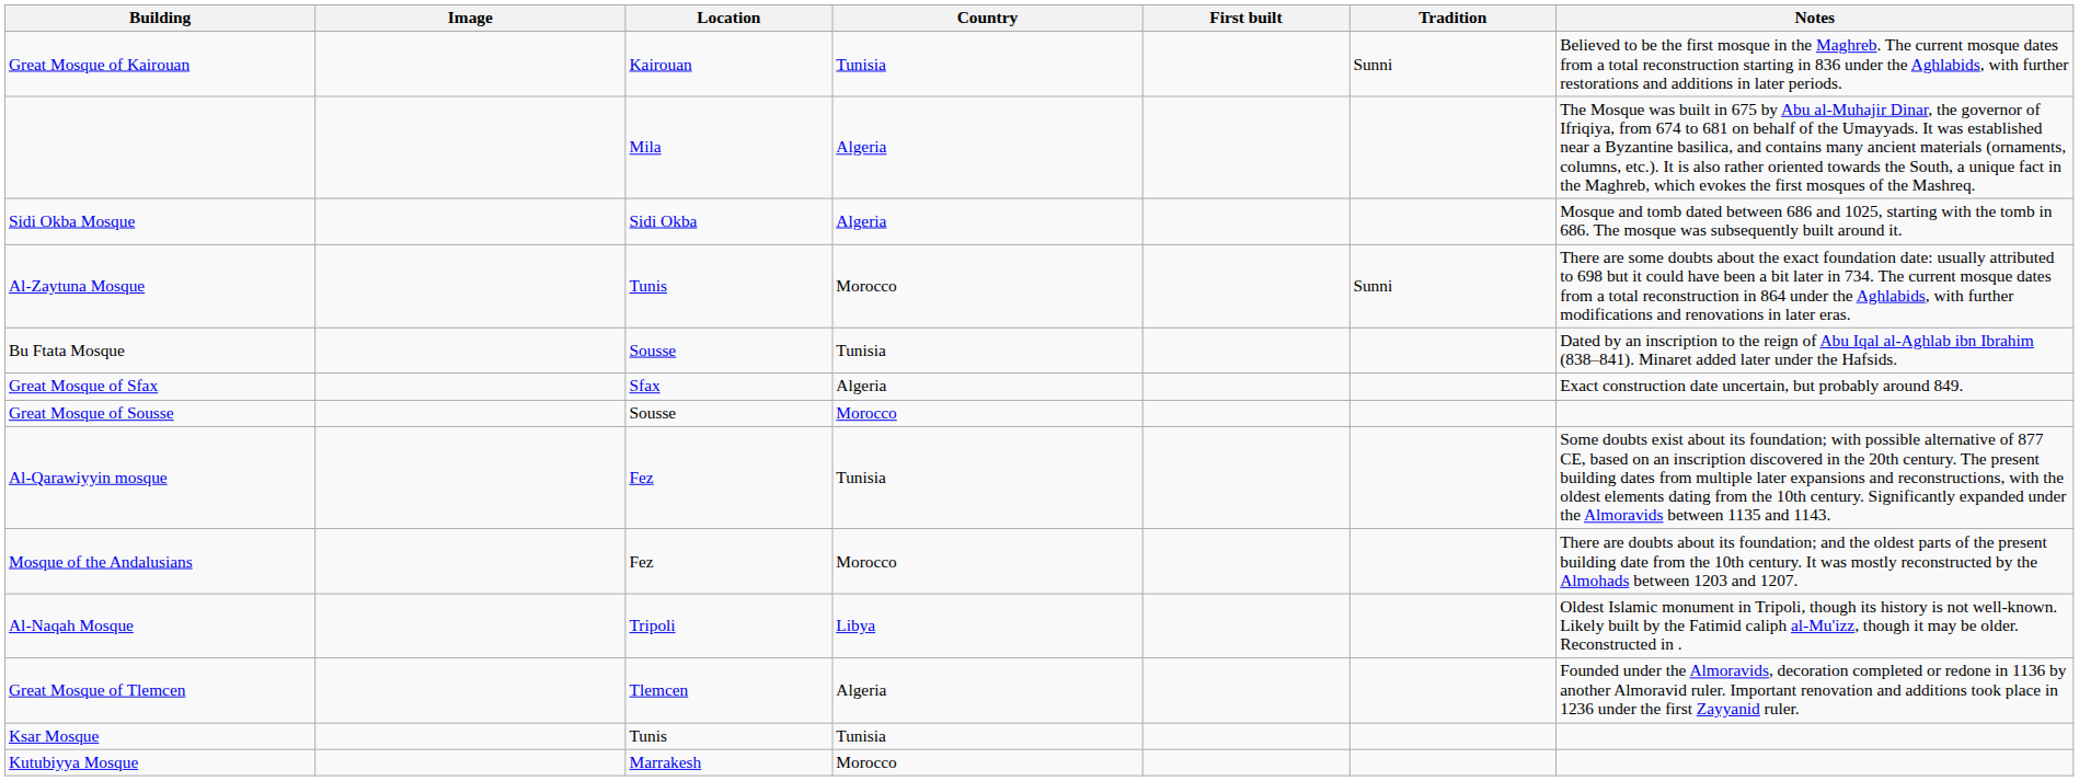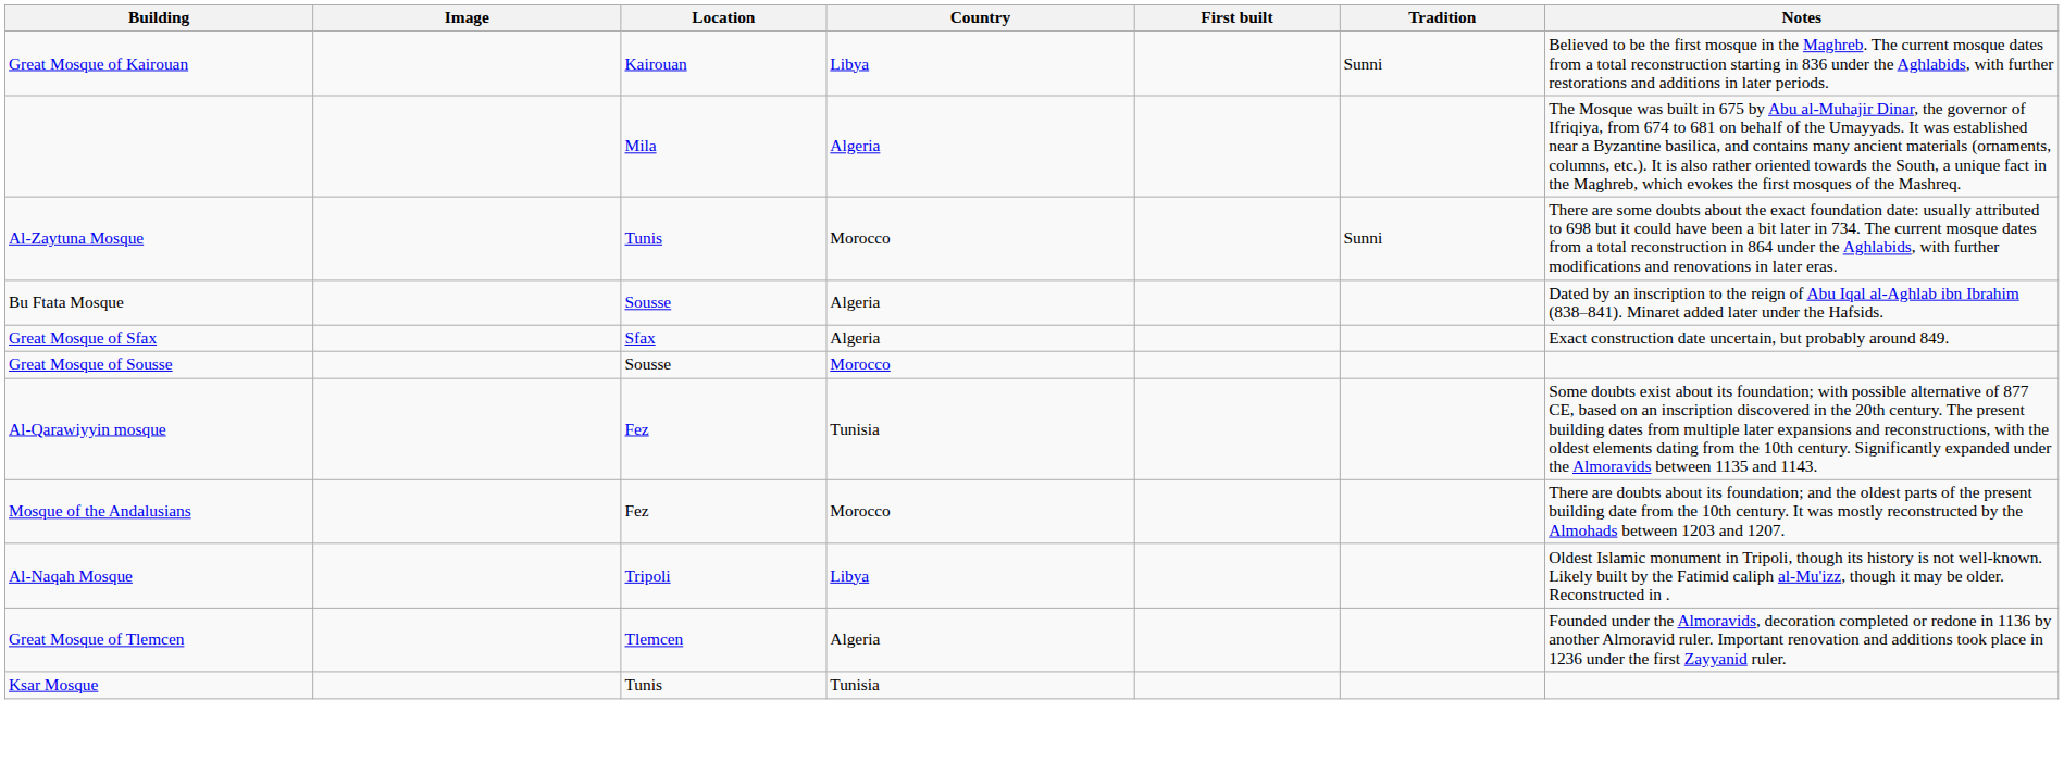 <table class="wikitable sortable">
 <tr>
 <th style="width:15%">Building</th>
 <th class="unsortable"; style="width:15%">Image</th>
 <th style="width:10%">Location</th>
 <th style="width:15%">Country</th>
 <th style="width:10%">First built</th>
 <th style="width:10%">Tradition</th>
 <th class="unsortable"; style="width:25%">Notes</th>
 </tr>
 <tr>
 <td><a href='#'>Great Mosque of Kairouan</a></td>
 <td></td>
 <td><a href='#'>Kairouan</a></td>
-<td><a href='#'>Tunisia</a></td>
+<td><a href='#'>Libya</a></td>
 <td></td>
 <td>Sunni</td>
 <td>Believed to be the first mosque in the <a href='#'>Maghreb</a>. The current mosque dates from a total reconstruction starting in 836 under the <a href='#'>Aghlabids</a>, with further restorations and additions in later periods.</td>
 </tr>
 <tr>
 <td></td>
 <td></td>
 <td><a href='#'>Mila</a></td>
 <td><a href='#'>Algeria</a></td>
 <td></td>
 <td></td>
 <td>The Mosque was built in 675 by <a href='#'>Abu al-Muhajir Dinar</a>, the governor of Ifriqiya, from 674 to 681 on behalf of the Umayyads. It was established near a Byzantine basilica, and contains many ancient materials (ornaments, columns, etc.). It is also rather oriented towards the South, a unique fact in the Maghreb, which evokes the first mosques of the Mashreq.</td>
 </tr>
 <tr>
-<td><a href='#'>Sidi Okba Mosque</a></td>
-<td></td>
-<td><a href='#'>Sidi Okba</a></td>
-<td><a href='#'>Algeria</a></td>
-<td></td>
-<td></td>
-<td>Mosque and tomb dated between 686 and 1025, starting with the tomb in 686. The mosque was subsequently built around it.</td>
-</tr>
-<tr>
 <td><a href='#'>Al-Zaytuna Mosque</a></td>
 <td></td>
 <td><a href='#'>Tunis</a></td>
 <td>Morocco</td>
 <td></td>
 <td>Sunni</td>
 <td>There are some doubts about the exact foundation date: usually attributed to 698 but it could have been a bit later in 734. The current mosque dates from a total reconstruction in 864 under the <a href='#'>Aghlabids</a>, with further modifications and renovations in later eras.</td>
 </tr>
 <tr>
 <td>Bu Ftata Mosque</td>
 <td></td>
 <td><a href='#'>Sousse</a></td>
-<td>Tunisia</td>
+<td>Algeria</td>
 <td></td>
 <td></td>
 <td>Dated by an inscription to the reign of <a href='#'>Abu Iqal al-Aghlab ibn Ibrahim</a> (838–841). Minaret added later  under the Hafsids.</td>
 </tr>
 <tr>
 <td><a href='#'>Great Mosque of Sfax</a></td>
 <td></td>
 <td><a href='#'>Sfax</a></td>
 <td>Algeria</td>
 <td></td>
 <td></td>
 <td>Exact construction date uncertain, but probably around 849.</td>
 </tr>
 <tr>
 <td><a href='#'>Great Mosque of Sousse</a></td>
 <td></td>
 <td>Sousse</td>
 <td><a href='#'>Morocco</a></td>
 <td></td>
 <td></td>
 <td></td>
 </tr>
 <tr>
 <td><a href='#'>Al-Qarawiyyin mosque</a></td>
 <td></td>
 <td><a href='#'>Fez</a></td>
 <td>Tunisia</td>
 <td></td>
 <td></td>
 <td>Some doubts exist about its foundation; with possible alternative of 877 CE, based on an inscription discovered in the 20th century. The present building dates from multiple later expansions and reconstructions, with the oldest elements dating from the 10th century. Significantly expanded under the <a href='#'>Almoravids</a> between 1135 and 1143.</td>
 </tr>
 <tr>
 <td><a href='#'>Mosque of the Andalusians</a></td>
 <td></td>
 <td>Fez</td>
 <td>Morocco</td>
 <td></td>
 <td></td>
 <td>There are doubts about its foundation; and the oldest parts of the present building date from the 10th century. It was mostly reconstructed by the <a href='#'>Almohads</a> between 1203 and 1207.</td>
 </tr>
 <tr>
 <td><a href='#'>Al-Naqah Mosque</a></td>
 <td></td>
 <td><a href='#'>Tripoli</a></td>
 <td><a href='#'>Libya</a></td>
 <td></td>
 <td></td>
 <td>Oldest Islamic monument in Tripoli, though its history is not well-known. Likely built by the Fatimid caliph <a href='#'>al-Mu'izz</a>, though it may be older. Reconstructed in .</td>
 </tr>
 <tr>
 <td><a href='#'>Great Mosque of Tlemcen</a></td>
 <td></td>
 <td><a href='#'>Tlemcen</a></td>
 <td>Algeria</td>
 <td></td>
 <td></td>
 <td>Founded under the <a href='#'>Almoravids</a>, decoration completed or redone in 1136 by another Almoravid ruler. Important renovation and additions took place in 1236 under the first <a href='#'>Zayyanid</a> ruler.</td>
 </tr>
 <tr>
 <td><a href='#'>Ksar Mosque</a></td>
 <td></td>
 <td>Tunis</td>
 <td>Tunisia</td>
 <td></td>
 <td></td>
 <td></td>
 </tr>
-<tr>
-<td><a href='#'>Kutubiyya Mosque</a></td>
-<td></td>
-<td><a href='#'>Marrakesh</a></td>
-<td>Morocco</td>
-<td></td>
-<td></td>
-<td></td>
-</tr>
 </table>
